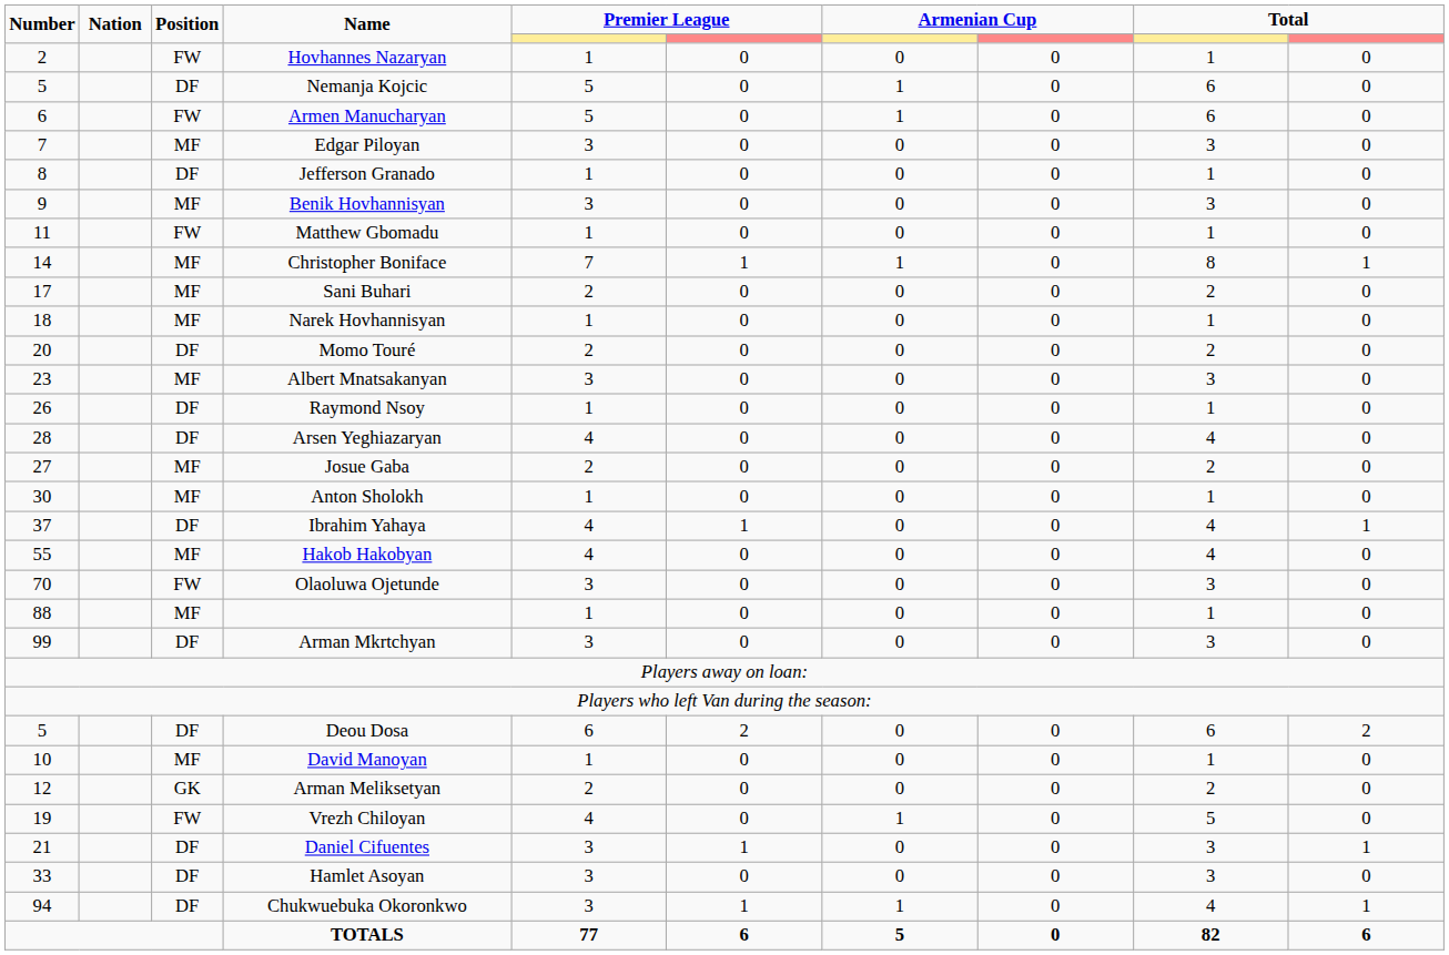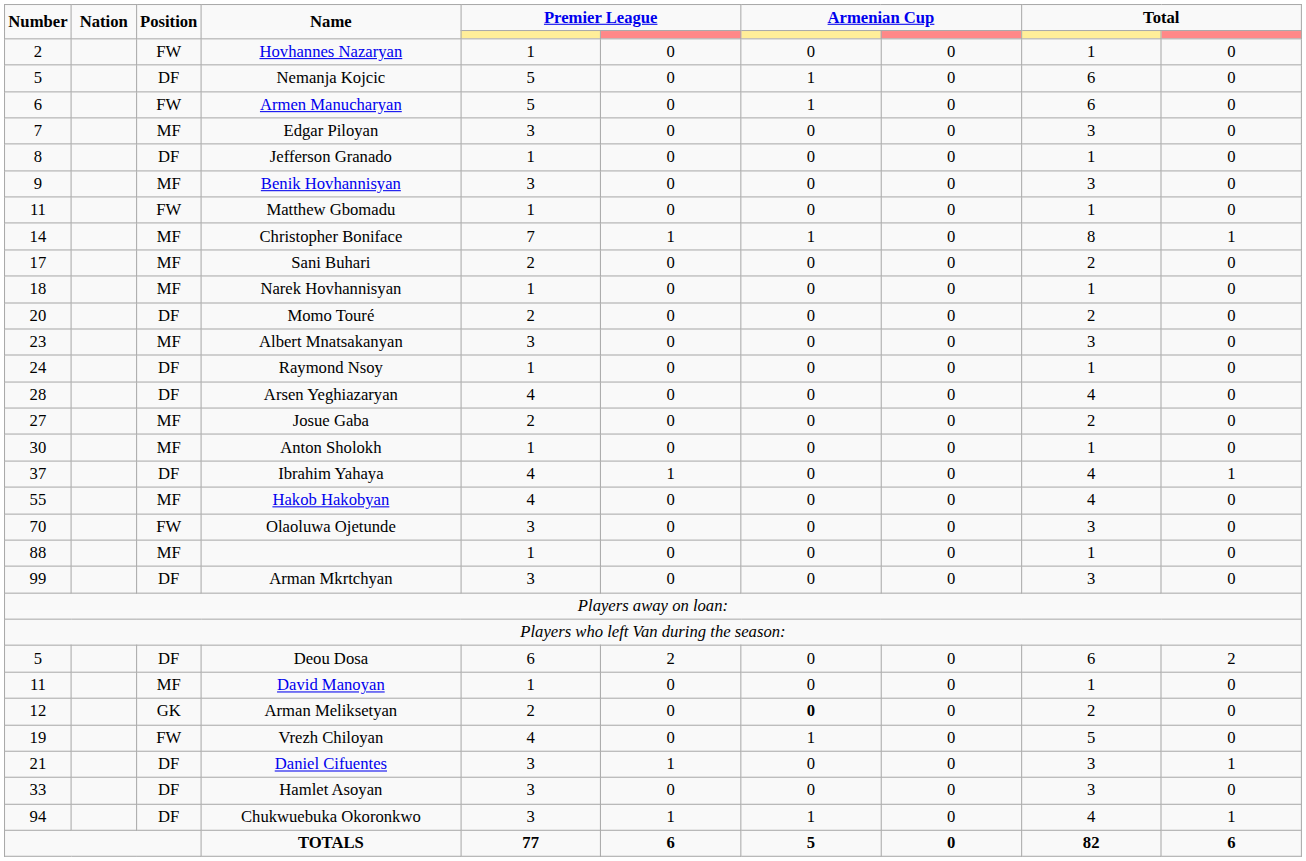 <table class="wikitable" style="text-align:center;">
 <tr>
 <td rowspan="2"  style="width:5%; text-align:center;"><strong>Number</strong></td>
 <td rowspan="2"  style="width:5%; text-align:center;"><strong>Nation</strong></td>
 <td rowspan="2"  style="width:5%; text-align:center;"><strong>Position</strong></td>
 <td rowspan="2"  style="width:20%; text-align:center;"><strong>Name</strong></td>
 <td colspan="2" style="text-align:center;"><strong><a href='#'>Premier League</a></strong></td>
 <td colspan="2" style="text-align:center;"><strong><a href='#'>Armenian Cup</a></strong></td>
 <td colspan="2" style="text-align:center;"><strong>Total</strong></td>
 </tr>
 <tr>
 <th style="width:60px; background:#fe9;"></th>
 <th style="width:60px; background:#ff8888;"></th>
 <th style="width:60px; background:#fe9;"></th>
 <th style="width:60px; background:#ff8888;"></th>
 <th style="width:60px; background:#fe9;"></th>
 <th style="width:60px; background:#ff8888;"></th>
 </tr>
 <tr>
 <td>2</td>
 <td></td>
 <td>FW</td>
 <td><a href='#'>Hovhannes Nazaryan</a></td>
 <td>1</td>
 <td>0</td>
 <td>0</td>
 <td>0</td>
 <td>1</td>
 <td>0</td>
 </tr>
 <tr>
 <td>5</td>
 <td></td>
 <td>DF</td>
 <td>Nemanja Kojcic</td>
 <td>5</td>
 <td>0</td>
 <td>1</td>
 <td>0</td>
 <td>6</td>
 <td>0</td>
 </tr>
 <tr>
 <td>6</td>
 <td></td>
 <td>FW</td>
 <td><a href='#'>Armen Manucharyan</a></td>
 <td>5</td>
 <td>0</td>
 <td>1</td>
 <td>0</td>
 <td>6</td>
 <td>0</td>
 </tr>
 <tr>
 <td>7</td>
 <td></td>
 <td>MF</td>
 <td>Edgar Piloyan</td>
 <td>3</td>
 <td>0</td>
 <td>0</td>
 <td>0</td>
 <td>3</td>
 <td>0</td>
 </tr>
 <tr>
 <td>8</td>
 <td></td>
 <td>DF</td>
 <td>Jefferson Granado</td>
 <td>1</td>
 <td>0</td>
 <td>0</td>
 <td>0</td>
 <td>1</td>
 <td>0</td>
 </tr>
 <tr>
 <td>9</td>
 <td></td>
 <td>MF</td>
 <td><a href='#'>Benik Hovhannisyan</a></td>
 <td>3</td>
 <td>0</td>
 <td>0</td>
 <td>0</td>
 <td>3</td>
 <td>0</td>
 </tr>
 <tr>
 <td>11</td>
 <td></td>
 <td>FW</td>
 <td>Matthew Gbomadu</td>
 <td>1</td>
 <td>0</td>
 <td>0</td>
 <td>0</td>
 <td>1</td>
 <td>0</td>
 </tr>
 <tr>
 <td>14</td>
 <td></td>
 <td>MF</td>
 <td>Christopher Boniface</td>
 <td>7</td>
 <td>1</td>
 <td>1</td>
 <td>0</td>
 <td>8</td>
 <td>1</td>
 </tr>
 <tr>
 <td>17</td>
 <td></td>
 <td>MF</td>
 <td>Sani Buhari</td>
 <td>2</td>
 <td>0</td>
 <td>0</td>
 <td>0</td>
 <td>2</td>
 <td>0</td>
 </tr>
 <tr>
 <td>18</td>
 <td></td>
 <td>MF</td>
 <td>Narek Hovhannisyan</td>
 <td>1</td>
 <td>0</td>
 <td>0</td>
 <td>0</td>
 <td>1</td>
 <td>0</td>
 </tr>
 <tr>
 <td>20</td>
 <td></td>
 <td>DF</td>
 <td>Momo Touré</td>
 <td>2</td>
 <td>0</td>
 <td>0</td>
 <td>0</td>
 <td>2</td>
 <td>0</td>
 </tr>
 <tr>
 <td>23</td>
 <td></td>
 <td>MF</td>
 <td>Albert Mnatsakanyan</td>
 <td>3</td>
 <td>0</td>
 <td>0</td>
 <td>0</td>
 <td>3</td>
 <td>0</td>
 </tr>
 <tr>
-<td>26</td>
+<td>24</td>
 <td></td>
 <td>DF</td>
 <td>Raymond Nsoy</td>
 <td>1</td>
 <td>0</td>
 <td>0</td>
 <td>0</td>
 <td>1</td>
 <td>0</td>
 </tr>
 <tr>
 <td>28</td>
 <td></td>
 <td>DF</td>
 <td>Arsen Yeghiazaryan</td>
 <td>4</td>
 <td>0</td>
 <td>0</td>
 <td>0</td>
 <td>4</td>
 <td>0</td>
 </tr>
 <tr>
 <td>27</td>
 <td></td>
 <td>MF</td>
 <td>Josue Gaba</td>
 <td>2</td>
 <td>0</td>
 <td>0</td>
 <td>0</td>
 <td>2</td>
 <td>0</td>
 </tr>
 <tr>
 <td>30</td>
 <td></td>
 <td>MF</td>
 <td>Anton Sholokh</td>
 <td>1</td>
 <td>0</td>
 <td>0</td>
 <td>0</td>
 <td>1</td>
 <td>0</td>
 </tr>
 <tr>
 <td>37</td>
 <td></td>
 <td>DF</td>
 <td>Ibrahim Yahaya</td>
 <td>4</td>
 <td>1</td>
 <td>0</td>
 <td>0</td>
 <td>4</td>
 <td>1</td>
 </tr>
 <tr>
 <td>55</td>
 <td></td>
 <td>MF</td>
 <td><a href='#'>Hakob Hakobyan</a></td>
 <td>4</td>
 <td>0</td>
 <td>0</td>
 <td>0</td>
 <td>4</td>
 <td>0</td>
 </tr>
 <tr>
 <td>70</td>
 <td></td>
 <td>FW</td>
 <td>Olaoluwa Ojetunde</td>
 <td>3</td>
 <td>0</td>
 <td>0</td>
 <td>0</td>
 <td>3</td>
 <td>0</td>
 </tr>
 <tr>
 <td>88</td>
 <td></td>
 <td>MF</td>
 <td></td>
 <td>1</td>
 <td>0</td>
 <td>0</td>
 <td>0</td>
 <td>1</td>
 <td>0</td>
 </tr>
 <tr>
 <td>99</td>
 <td></td>
 <td>DF</td>
 <td>Arman Mkrtchyan</td>
 <td>3</td>
 <td>0</td>
 <td>0</td>
 <td>0</td>
 <td>3</td>
 <td>0</td>
 </tr>
 <tr>
 <td colspan="14"><em>Players away on loan:</em></td>
 </tr>
 <tr>
 <td colspan="14"><em>Players who left Van during the season:</em></td>
 </tr>
 <tr>
 <td>5</td>
 <td></td>
 <td>DF</td>
 <td>Deou Dosa</td>
 <td>6</td>
 <td>2</td>
 <td>0</td>
 <td>0</td>
 <td>6</td>
 <td>2</td>
 </tr>
 <tr>
-<td>10</td>
+<td>11</td>
 <td></td>
 <td>MF</td>
 <td><a href='#'>David Manoyan</a></td>
 <td>1</td>
 <td>0</td>
 <td>0</td>
 <td>0</td>
 <td>1</td>
 <td>0</td>
 </tr>
 <tr>
 <td>12</td>
 <td></td>
 <td>GK</td>
 <td>Arman Meliksetyan</td>
 <td>2</td>
 <td>0</td>
-<td>0</td>
+<td><strong>0</strong></td>
 <td>0</td>
 <td>2</td>
 <td>0</td>
 </tr>
 <tr>
 <td>19</td>
 <td></td>
 <td>FW</td>
 <td>Vrezh Chiloyan</td>
 <td>4</td>
 <td>0</td>
 <td>1</td>
 <td>0</td>
 <td>5</td>
 <td>0</td>
 </tr>
 <tr>
 <td>21</td>
 <td></td>
 <td>DF</td>
 <td><a href='#'>Daniel Cifuentes</a></td>
 <td>3</td>
 <td>1</td>
 <td>0</td>
 <td>0</td>
 <td>3</td>
 <td>1</td>
 </tr>
 <tr>
 <td>33</td>
 <td></td>
 <td>DF</td>
 <td>Hamlet Asoyan</td>
 <td>3</td>
 <td>0</td>
 <td>0</td>
 <td>0</td>
 <td>3</td>
 <td>0</td>
 </tr>
 <tr>
 <td>94</td>
 <td></td>
 <td>DF</td>
 <td>Chukwuebuka Okoronkwo</td>
 <td>3</td>
 <td>1</td>
 <td>1</td>
 <td>0</td>
 <td>4</td>
 <td>1</td>
 </tr>
 <tr>
 <td colspan="3"></td>
 <td><strong>TOTALS</strong></td>
 <td><strong>77</strong></td>
 <td><strong>6</strong></td>
 <td><strong>5</strong></td>
 <td><strong>0</strong></td>
 <td><strong>82</strong></td>
 <td><strong>6</strong></td>
 </tr>
 </table>
